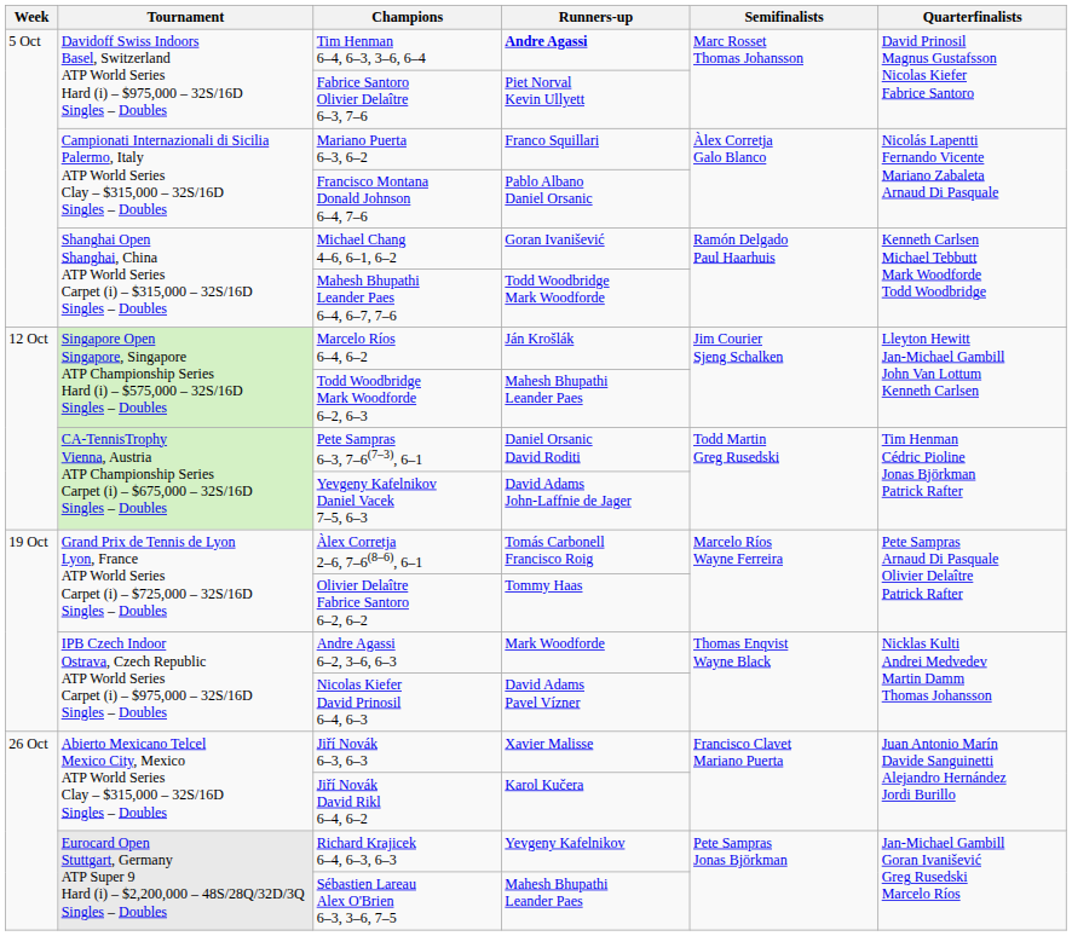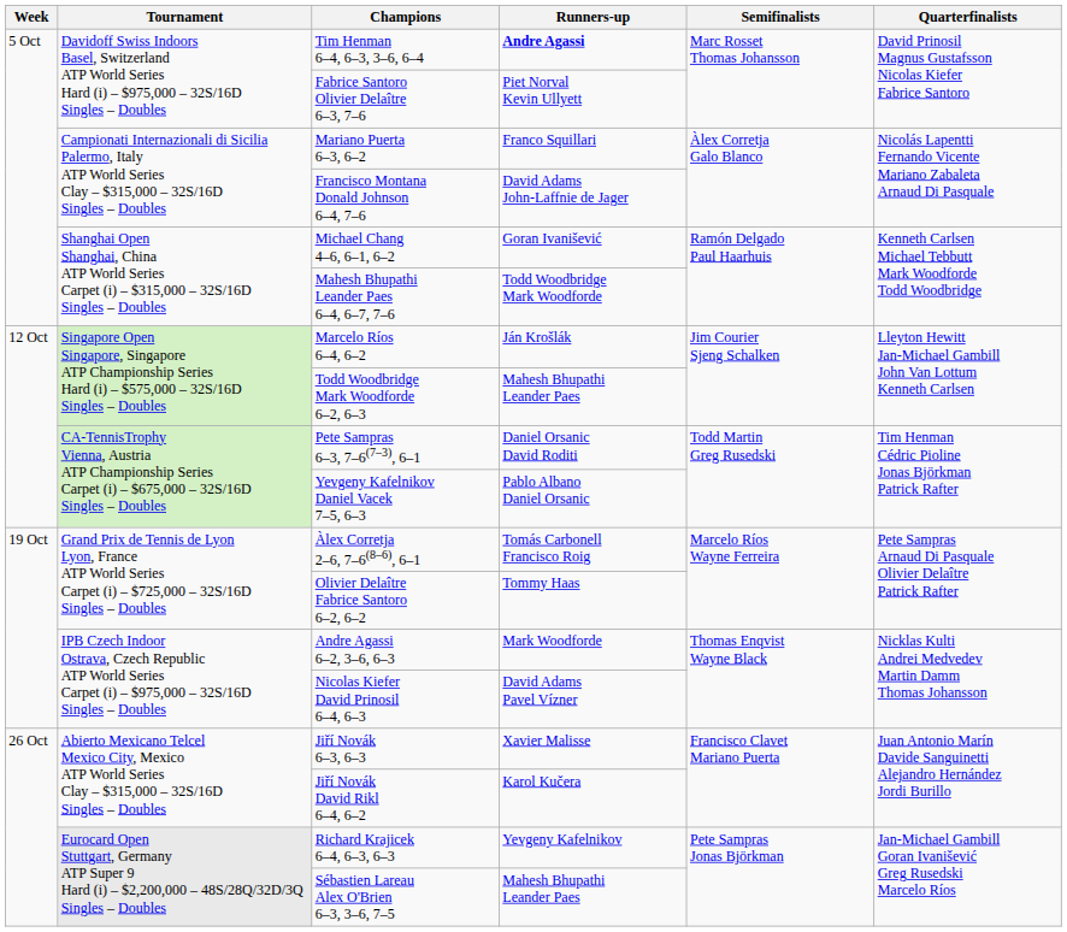 <table class=wikitable style=font-size:95%>
 <tr>
 <th style="width:48px;">Week</th>
 <th style="width:260px;">Tournament</th>
 <th style="width:190px;">Champions</th>
 <th style="width:190px;">Runners-up</th>
 <th style="width:190px;">Semifinalists</th>
 <th style="width:190px;">Quarterfinalists</th>
 </tr>
 <tr valign=top>
 <td rowspan=6>5 Oct</td>
 <td rowspan=2><a href='#'>Davidoff Swiss Indoors</a><br><a href='#'>Basel</a>, Switzerland <br>ATP World Series<br>Hard (i) – $975,000 – 32S/16D<br><a href='#'>Singles</a> – <a href='#'>Doubles</a></td>
 <td> <a href='#'>Tim Henman</a><br>6–4, 6–3, 3–6, 6–4</td>
 <td><strong> <a href='#'>Andre Agassi</a></strong></td>
 <td rowspan=2> <a href='#'>Marc Rosset</a><br>  <a href='#'>Thomas Johansson</a></td>
 <td rowspan=2> <a href='#'>David Prinosil</a><br> <a href='#'>Magnus Gustafsson</a><br> <a href='#'>Nicolas Kiefer</a><br> <a href='#'>Fabrice Santoro</a></td>
 </tr>
 <tr valign=top>
 <td> <a href='#'>Fabrice Santoro</a><br> <a href='#'>Olivier Delaître</a><br>6–3, 7–6</td>
 <td> <a href='#'>Piet Norval</a><br> <a href='#'>Kevin Ullyett</a></td>
 </tr>
 <tr valign=top>
 <td rowspan=2><a href='#'>Campionati Internazionali di Sicilia</a><br><a href='#'>Palermo</a>, Italy <br>ATP World Series<br>Clay – $315,000 – 32S/16D<br><a href='#'>Singles</a> – <a href='#'>Doubles</a></td>
 <td> <a href='#'>Mariano Puerta</a><br>6–3, 6–2</td>
 <td> <a href='#'>Franco Squillari</a></td>
 <td rowspan=2> <a href='#'>Àlex Corretja</a><br>  <a href='#'>Galo Blanco</a></td>
 <td rowspan=2> <a href='#'>Nicolás Lapentti</a><br> <a href='#'>Fernando Vicente</a><br> <a href='#'>Mariano Zabaleta</a><br> <a href='#'>Arnaud Di Pasquale</a></td>
 </tr>
 <tr valign=top>
 <td> <a href='#'>Francisco Montana</a><br> <a href='#'>Donald Johnson</a><br>6–4, 7–6</td>
-<td> <a href='#'>Pablo Albano</a><br> <a href='#'>Daniel Orsanic</a></td>
+<td> <a href='#'>David Adams</a><br> <a href='#'>John-Laffnie de Jager</a></td>
 </tr>
 <tr valign=top>
 <td rowspan=2><a href='#'>Shanghai Open</a><br><a href='#'>Shanghai</a>, China <br>ATP World Series<br>Carpet (i) – $315,000 – 32S/16D<br><a href='#'>Singles</a> – <a href='#'>Doubles</a></td>
 <td> <a href='#'>Michael Chang</a><br>4–6, 6–1, 6–2</td>
 <td> <a href='#'>Goran Ivanišević</a></td>
 <td rowspan=2> <a href='#'>Ramón Delgado</a><br>  <a href='#'>Paul Haarhuis</a></td>
 <td rowspan=2> <a href='#'>Kenneth Carlsen</a><br> <a href='#'>Michael Tebbutt</a><br> <a href='#'>Mark Woodforde</a><br> <a href='#'>Todd Woodbridge</a></td>
 </tr>
 <tr valign=top>
 <td> <a href='#'>Mahesh Bhupathi</a><br> <a href='#'>Leander Paes</a><br>6–4, 6–7, 7–6</td>
 <td> <a href='#'>Todd Woodbridge</a><br> <a href='#'>Mark Woodforde</a></td>
 </tr>
 <tr valign=top>
 <td rowspan=4>12 Oct</td>
 <td style="background:#d4f1c5;" rowspan="2"><a href='#'>Singapore Open</a><br><a href='#'>Singapore</a>, Singapore <br>ATP Championship Series<br>Hard (i) – $575,000 – 32S/16D<br><a href='#'>Singles</a> – <a href='#'>Doubles</a></td>
 <td> <a href='#'>Marcelo Ríos</a><br>6–4, 6–2</td>
 <td> <a href='#'>Ján Krošlák</a></td>
 <td rowspan=2> <a href='#'>Jim Courier</a><br>  <a href='#'>Sjeng Schalken</a></td>
 <td rowspan=2> <a href='#'>Lleyton Hewitt</a><br> <a href='#'>Jan-Michael Gambill</a><br> <a href='#'>John Van Lottum</a><br> <a href='#'>Kenneth Carlsen</a></td>
 </tr>
 <tr valign=top>
 <td> <a href='#'>Todd Woodbridge</a><br> <a href='#'>Mark Woodforde</a><br>6–2, 6–3</td>
 <td> <a href='#'>Mahesh Bhupathi</a><br> <a href='#'>Leander Paes</a></td>
 </tr>
 <tr valign=top>
 <td style="background:#d4f1c5;" rowspan="2"><a href='#'>CA-TennisTrophy</a><br><a href='#'>Vienna</a>, Austria <br>ATP Championship Series<br>Carpet (i) – $675,000 – 32S/16D<br><a href='#'>Singles</a> – <a href='#'>Doubles</a></td>
 <td> <a href='#'>Pete Sampras</a><br>6–3, 7–6<sup>(7–3)</sup>, 6–1</td>
 <td> <a href='#'>Daniel Orsanic</a><br> <a href='#'>David Roditi</a></td>
 <td rowspan=2> <a href='#'>Todd Martin</a><br>  <a href='#'>Greg Rusedski</a></td>
 <td rowspan=2> <a href='#'>Tim Henman</a><br> <a href='#'>Cédric Pioline</a><br> <a href='#'>Jonas Björkman</a><br> <a href='#'>Patrick Rafter</a></td>
 </tr>
 <tr valign=top>
 <td> <a href='#'>Yevgeny Kafelnikov</a><br> <a href='#'>Daniel Vacek</a><br>7–5, 6–3</td>
-<td> <a href='#'>David Adams</a><br> <a href='#'>John-Laffnie de Jager</a></td>
+<td> <a href='#'>Pablo Albano</a><br> <a href='#'>Daniel Orsanic</a></td>
 </tr>
 <tr valign=top>
 <td rowspan=4>19 Oct</td>
 <td rowspan=2><a href='#'>Grand Prix de Tennis de Lyon</a><br><a href='#'>Lyon</a>, France<br>ATP World Series<br>Carpet (i) – $725,000 – 32S/16D<br><a href='#'>Singles</a> – <a href='#'>Doubles</a></td>
 <td> <a href='#'>Àlex Corretja</a><br>2–6, 7–6<sup>(8–6)</sup>, 6–1</td>
 <td> <a href='#'>Tomás Carbonell</a><br> <a href='#'>Francisco Roig</a></td>
 <td rowspan=2> <a href='#'>Marcelo Ríos</a><br> <a href='#'>Wayne Ferreira</a></td>
 <td rowspan=2> <a href='#'>Pete Sampras</a><br> <a href='#'>Arnaud Di Pasquale</a><br> <a href='#'>Olivier Delaître</a><br> <a href='#'>Patrick Rafter</a></td>
 </tr>
 <tr valign=top>
 <td> <a href='#'>Olivier Delaître</a><br> <a href='#'>Fabrice Santoro</a> <br> 6–2, 6–2</td>
 <td> <a href='#'>Tommy Haas</a></td>
 </tr>
 <tr valign=top>
 <td rowspan=2><a href='#'>IPB Czech Indoor</a><br><a href='#'>Ostrava</a>, Czech Republic<br>ATP World Series<br>Carpet (i) – $975,000 – 32S/16D<br><a href='#'>Singles</a> – <a href='#'>Doubles</a></td>
 <td> <a href='#'>Andre Agassi</a><br>6–2, 3–6, 6–3</td>
 <td> <a href='#'>Mark Woodforde</a></td>
 <td rowspan=2> <a href='#'>Thomas Enqvist</a><br>  <a href='#'>Wayne Black</a></td>
 <td rowspan=2> <a href='#'>Nicklas Kulti</a><br> <a href='#'>Andrei Medvedev</a><br> <a href='#'>Martin Damm</a><br> <a href='#'>Thomas Johansson</a></td>
 </tr>
 <tr valign=top>
 <td> <a href='#'>Nicolas Kiefer</a><br> <a href='#'>David Prinosil</a><br>6–4, 6–3</td>
 <td> <a href='#'>David Adams</a><br> <a href='#'>Pavel Vízner</a></td>
 </tr>
 <tr valign=top>
 <td rowspan=4>26 Oct</td>
 <td rowspan=2><a href='#'>Abierto Mexicano Telcel</a><br><a href='#'>Mexico City</a>, Mexico<br>ATP World Series<br>Clay – $315,000 – 32S/16D<br><a href='#'>Singles</a> – <a href='#'>Doubles</a></td>
 <td> <a href='#'>Jiří Novák</a><br>6–3, 6–3</td>
 <td> <a href='#'>Xavier Malisse</a></td>
 <td rowspan=2> <a href='#'>Francisco Clavet</a><br> <a href='#'>Mariano Puerta</a></td>
 <td rowspan=2> <a href='#'>Juan Antonio Marín</a><br> <a href='#'>Davide Sanguinetti</a><br> <a href='#'>Alejandro Hernández</a><br> <a href='#'>Jordi Burillo</a></td>
 </tr>
 <tr valign=top>
 <td> <a href='#'>Jiří Novák</a><br> <a href='#'>David Rikl</a> <br> 6–4, 6–2</td>
 <td> <a href='#'>Karol Kučera</a></td>
 </tr>
 <tr valign=top>
 <td style="background:#e9e9e9;" rowspan="2"><a href='#'>Eurocard Open</a><br><a href='#'>Stuttgart</a>, Germany<br>ATP Super 9<br>Hard (i) – $2,200,000 – 48S/28Q/32D/3Q<br><a href='#'>Singles</a> – <a href='#'>Doubles</a></td>
 <td> <a href='#'>Richard Krajicek</a><br>6–4, 6–3, 6–3</td>
 <td> <a href='#'>Yevgeny Kafelnikov</a></td>
 <td rowspan=2> <a href='#'>Pete Sampras</a><br>  <a href='#'>Jonas Björkman</a></td>
 <td rowspan=2> <a href='#'>Jan-Michael Gambill</a><br> <a href='#'>Goran Ivanišević</a><br> <a href='#'>Greg Rusedski</a><br> <a href='#'>Marcelo Ríos</a></td>
 </tr>
 <tr valign=top>
 <td> <a href='#'>Sébastien Lareau</a><br> <a href='#'>Alex O'Brien</a><br>6–3, 3–6, 7–5</td>
 <td> <a href='#'>Mahesh Bhupathi</a><br> <a href='#'>Leander Paes</a></td>
 </tr>
 </table>
